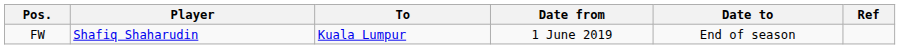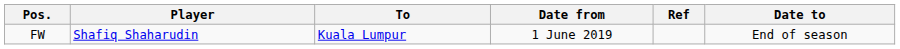 <table class="wikitable" style="text-align:center;width:75%;">
 <tr>
 <th>Pos.</th>
 <th>Player</th>
 <th>To</th>
 <th>Date from</th>
+<th>Ref</th>
 <th>Date to</th>
-<th>Ref</th>
 </tr>
 <tr>
 <td>FW</td>
 <td align=left> <a href='#'>Shafiq Shaharudin</a></td>
 <td align=left> <a href='#'>Kuala Lumpur</a></td>
 <td>1 June 2019</td>
+<td></td>
 <td>End of season</td>
-<td></td>
 </tr>
 </table>
